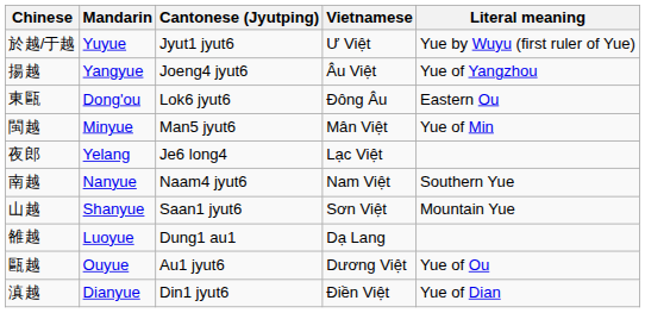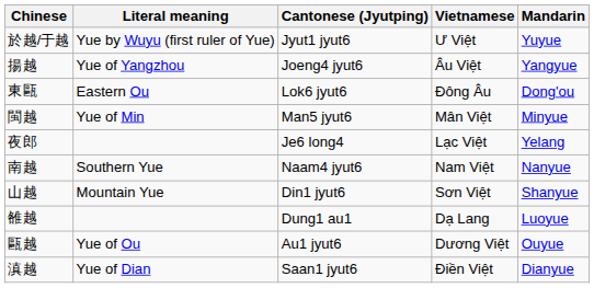 <table class="wikitable sortable">
 <tr>
 <th>Chinese</th>
-<th>Mandarin</th>
+<th>Literal meaning</th>
 <th>Cantonese (Jyutping)</th>
 <th>Vietnamese</th>
-<th>Literal meaning</th>
+<th>Mandarin</th>
 </tr>
 <tr>
 <td>於越/于越</td>
-<td><a href='#'>Yuyue</a></td>
+<td>Yue by <a href='#'>Wuyu</a> (first ruler of Yue)</td>
 <td>Jyut1 jyut6</td>
 <td>Ư Việt</td>
-<td>Yue by <a href='#'>Wuyu</a> (first ruler of Yue)</td>
+<td><a href='#'>Yuyue</a></td>
 </tr>
 <tr>
 <td>揚越</td>
-<td><a href='#'>Yangyue</a></td>
+<td>Yue of <a href='#'>Yangzhou</a></td>
 <td>Joeng4 jyut6</td>
 <td>Âu Việt</td>
-<td>Yue of <a href='#'>Yangzhou</a></td>
+<td><a href='#'>Yangyue</a></td>
 </tr>
 <tr>
 <td>東甌</td>
-<td><a href='#'>Dong'ou</a></td>
+<td>Eastern <a href='#'>Ou</a></td>
 <td>Lok6 jyut6</td>
 <td>Đông Âu</td>
-<td>Eastern <a href='#'>Ou</a></td>
+<td><a href='#'>Dong'ou</a></td>
 </tr>
 <tr>
 <td>閩越</td>
-<td><a href='#'>Minyue</a></td>
+<td>Yue of <a href='#'>Min</a></td>
 <td>Man5 jyut6</td>
 <td>Mân Việt</td>
-<td>Yue of <a href='#'>Min</a></td>
+<td><a href='#'>Minyue</a></td>
 </tr>
 <tr>
 <td>夜郎</td>
-<td><a href='#'>Yelang</a></td>
+<td></td>
 <td>Je6 long4</td>
 <td>Lạc Việt</td>
-<td></td>
+<td><a href='#'>Yelang</a></td>
 </tr>
 <tr>
 <td>南越</td>
-<td><a href='#'>Nanyue</a></td>
+<td>Southern Yue</td>
 <td>Naam4 jyut6</td>
 <td>Nam Việt</td>
-<td>Southern Yue</td>
+<td><a href='#'>Nanyue</a></td>
 </tr>
 <tr>
 <td>山越</td>
+<td>Mountain Yue</td>
+<td>Din1 jyut6</td>
+<td>Sơn Việt</td>
 <td><a href='#'>Shanyue</a></td>
-<td>Saan1 jyut6</td>
-<td>Sơn Việt</td>
-<td>Mountain Yue</td>
 </tr>
 <tr>
 <td>雒越</td>
-<td><a href='#'>Luoyue</a></td>
+<td></td>
 <td>Dung1 au1</td>
 <td>Dạ Lang</td>
-<td></td>
+<td><a href='#'>Luoyue</a></td>
 </tr>
 <tr>
 <td>甌越</td>
-<td><a href='#'>Ouyue</a></td>
+<td>Yue of <a href='#'>Ou</a></td>
 <td>Au1 jyut6</td>
 <td>Dương Việt</td>
-<td>Yue of <a href='#'>Ou</a></td>
+<td><a href='#'>Ouyue</a></td>
 </tr>
 <tr>
 <td>滇越</td>
+<td>Yue of <a href='#'>Dian</a></td>
+<td>Saan1 jyut6</td>
+<td>Điền Việt</td>
 <td><a href='#'>Dianyue</a></td>
-<td>Din1 jyut6</td>
-<td>Điền Việt</td>
-<td>Yue of <a href='#'>Dian</a></td>
 </tr>
 </table>
